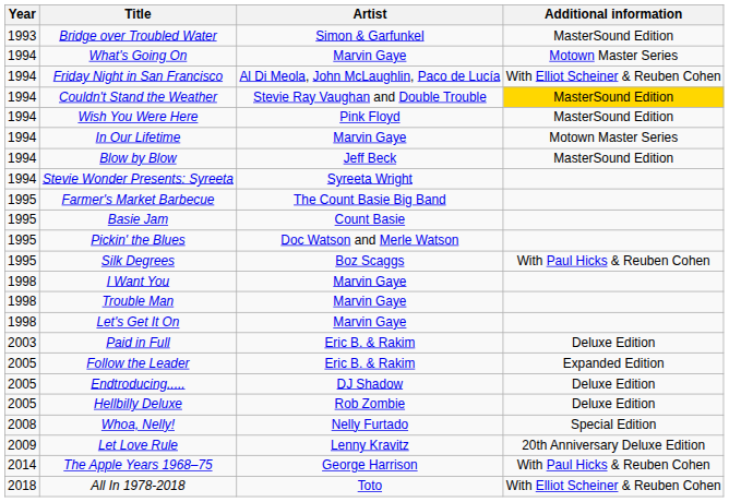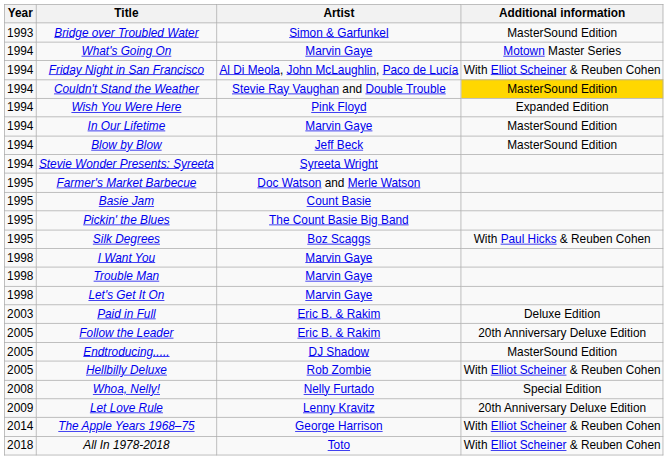 <table class="wikitable" style="text-align:center;">
 <tr>
 <th>Year</th>
 <th>Title</th>
 <th>Artist</th>
 <th>Additional information</th>
 </tr>
 <tr>
 <td>1993</td>
 <td><em><a href='#'>Bridge over Troubled Water</a></em></td>
 <td><a href='#'>Simon & Garfunkel</a></td>
 <td>MasterSound Edition</td>
 </tr>
 <tr>
 <td>1994</td>
 <td><a href='#'><em>What's Going On</em></a></td>
 <td><a href='#'>Marvin Gaye</a></td>
 <td><a href='#'>Motown</a> Master Series</td>
 </tr>
 <tr>
 <td>1994</td>
 <td><em><a href='#'>Friday Night in San Francisco</a></em></td>
 <td><a href='#'>Al Di Meola</a>, <a href='#'>John McLaughlin</a>, <a href='#'>Paco de Lucía</a></td>
 <td>With <a href='#'>Elliot Scheiner</a> & Reuben Cohen</td>
 </tr>
 <tr>
 <td>1994</td>
 <td><em><a href='#'>Couldn't Stand the Weather</a></em></td>
 <td><a href='#'>Stevie Ray Vaughan</a> and <a href='#'>Double Trouble</a></td>
 <td style="background: gold;">MasterSound Edition</td>
 </tr>
 <tr>
 <td>1994</td>
 <td><a href='#'><em>Wish You Were Here</em></a></td>
 <td><a href='#'>Pink Floyd</a></td>
-<td>MasterSound Edition</td>
+<td>Expanded Edition</td>
 </tr>
 <tr>
 <td>1994</td>
 <td><a href='#'><em>In Our Lifetime</em></a></td>
 <td><a href='#'>Marvin Gaye</a></td>
-<td>Motown Master Series</td>
+<td>MasterSound Edition</td>
 </tr>
 <tr>
 <td>1994</td>
 <td><em><a href='#'>Blow by Blow</a></em></td>
 <td><a href='#'>Jeff Beck</a></td>
 <td>MasterSound Edition</td>
 </tr>
 <tr>
 <td>1994</td>
 <td><em><a href='#'>Stevie Wonder Presents: Syreeta</a></em></td>
 <td><a href='#'>Syreeta Wright</a></td>
 <td></td>
 </tr>
 <tr>
 <td>1995</td>
 <td><em><a href='#'>Farmer's Market Barbecue</a></em></td>
-<td><a href='#'>The Count Basie Big Band</a></td>
+<td><a href='#'>Doc Watson</a> and <a href='#'>Merle Watson</a></td>
 <td></td>
 </tr>
 <tr>
 <td>1995</td>
 <td><em><a href='#'>Basie Jam</a></em></td>
 <td><a href='#'>Count Basie</a></td>
 <td></td>
 </tr>
 <tr>
 <td>1995</td>
 <td><em><a href='#'>Pickin' the Blues</a></em></td>
-<td><a href='#'>Doc Watson</a> and <a href='#'>Merle Watson</a></td>
+<td><a href='#'>The Count Basie Big Band</a></td>
 <td></td>
 </tr>
 <tr>
 <td>1995</td>
 <td><em><a href='#'>Silk Degrees</a></em></td>
 <td><a href='#'>Boz Scaggs</a></td>
 <td>With <a href='#'>Paul Hicks</a> & Reuben Cohen</td>
 </tr>
 <tr>
 <td>1998</td>
 <td><a href='#'><em>I Want You</em></a></td>
 <td><a href='#'>Marvin Gaye</a></td>
 <td></td>
 </tr>
 <tr>
 <td>1998</td>
 <td><a href='#'><em>Trouble Man</em></a></td>
 <td><a href='#'>Marvin Gaye</a></td>
 <td></td>
 </tr>
 <tr>
 <td>1998</td>
 <td><em><a href='#'>Let's Get It On</a></em></td>
 <td><a href='#'>Marvin Gaye</a></td>
 <td></td>
 </tr>
 <tr>
 <td>2003</td>
 <td><a href='#'><em>Paid in Full</em></a></td>
 <td><a href='#'>Eric B. & Rakim</a></td>
 <td>Deluxe Edition</td>
 </tr>
 <tr>
 <td>2005</td>
 <td><a href='#'><em>Follow the Leader</em></a></td>
 <td><a href='#'>Eric B. & Rakim</a></td>
-<td>Expanded Edition</td>
+<td>20th Anniversary Deluxe Edition</td>
 </tr>
 <tr>
 <td>2005</td>
 <td><em><a href='#'>Endtroducing.....</a></em></td>
 <td><a href='#'>DJ Shadow</a></td>
-<td>Deluxe Edition</td>
+<td>MasterSound Edition</td>
 </tr>
 <tr>
 <td>2005</td>
 <td><em><a href='#'>Hellbilly Deluxe</a></em></td>
 <td><a href='#'>Rob Zombie</a></td>
-<td>Deluxe Edition</td>
+<td>With <a href='#'>Elliot Scheiner</a> & Reuben Cohen</td>
 </tr>
 <tr>
 <td>2008</td>
 <td><em><a href='#'>Whoa, Nelly!</a></em></td>
 <td><a href='#'>Nelly Furtado</a></td>
 <td>Special Edition</td>
 </tr>
 <tr>
 <td>2009</td>
 <td><em><a href='#'>Let Love Rule</a></em></td>
 <td><a href='#'>Lenny Kravitz</a></td>
 <td>20th Anniversary Deluxe Edition</td>
 </tr>
 <tr>
 <td>2014</td>
 <td><em><a href='#'>The Apple Years 1968–75</a></em></td>
 <td><a href='#'>George Harrison</a></td>
-<td>With <a href='#'>Paul Hicks</a> & Reuben Cohen</td>
+<td>With <a href='#'>Elliot Scheiner</a> & Reuben Cohen</td>
 </tr>
 <tr>
 <td>2018</td>
 <td><em>All In 1978-2018</em></td>
 <td><a href='#'>Toto</a></td>
 <td>With <a href='#'>Elliot Scheiner</a> & Reuben Cohen</td>
 </tr>
 </table>
